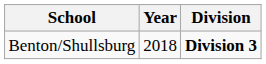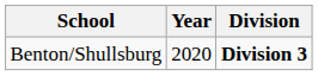 <table class="wikitable">
 <tr>
 <th>School</th>
 <th>Year</th>
 <th>Division</th>
 </tr>
 <tr>
 <td>Benton/Shullsburg</td>
-<td>2018</td>
+<td>2020</td>
 <td><strong>Division 3</strong></td>
 </tr>
 </table>
